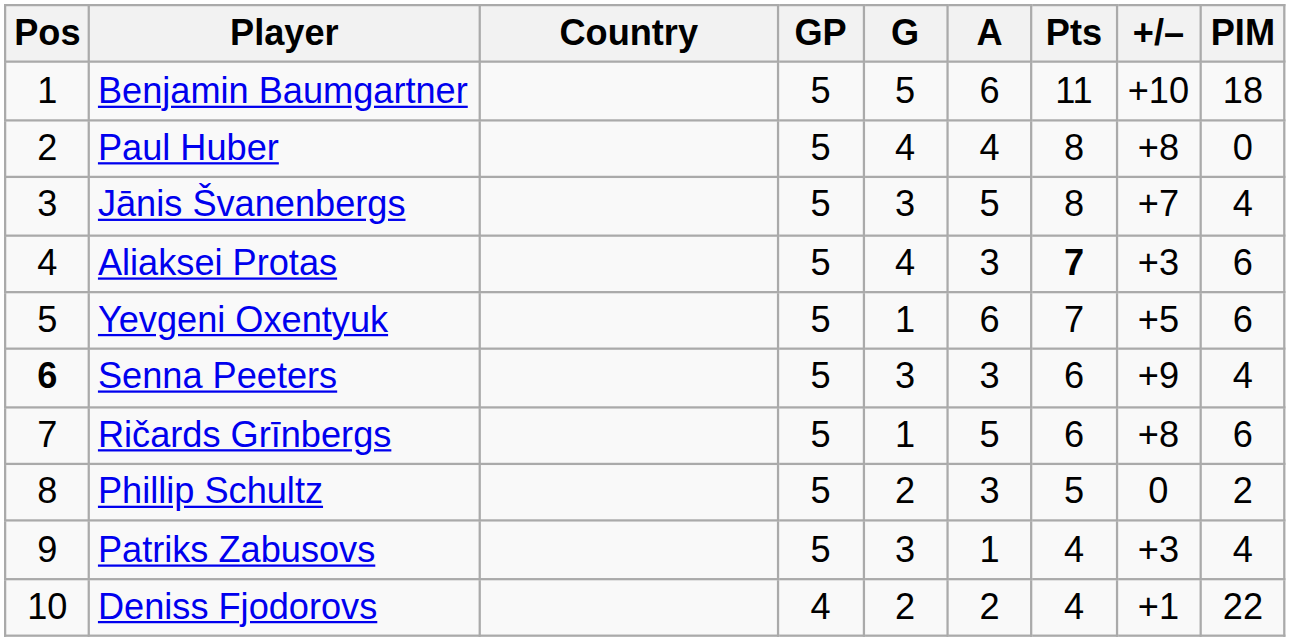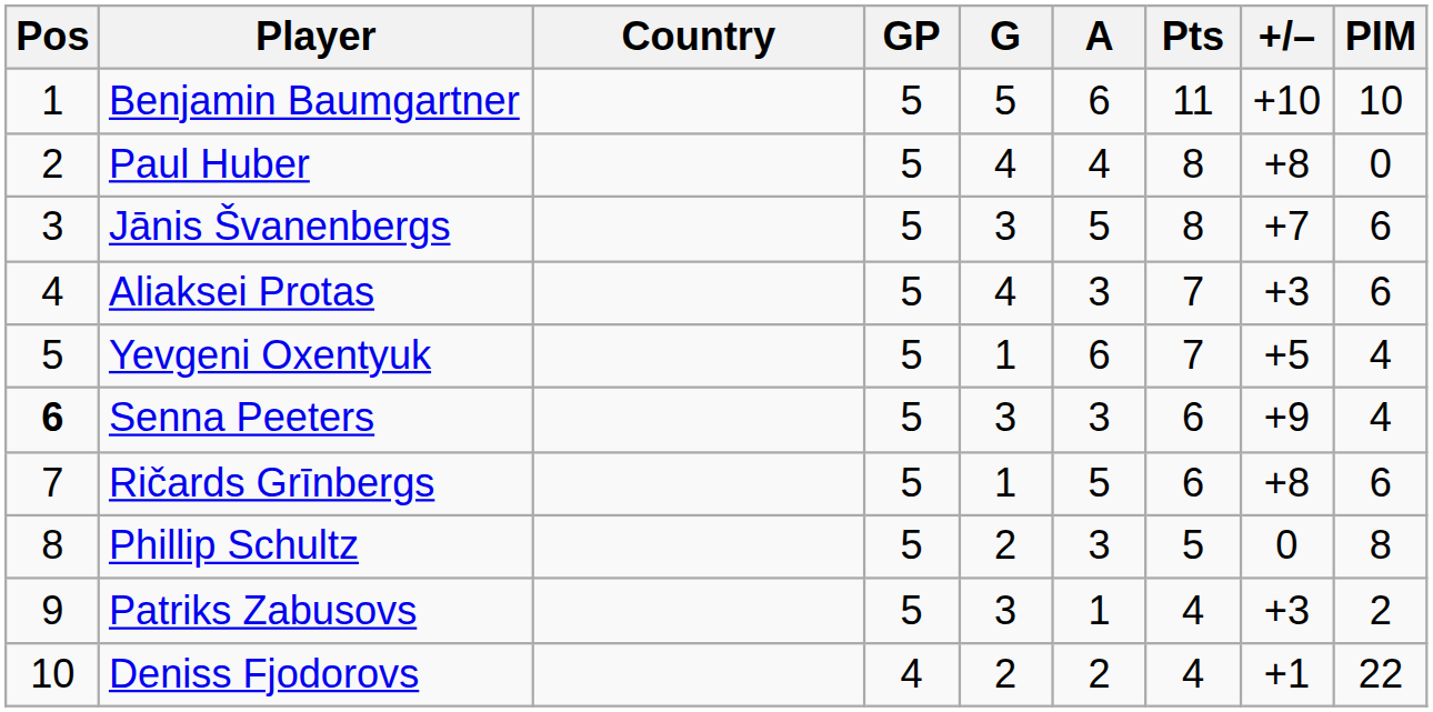 <table class="wikitable sortable" style="text-align: center;">
 <tr>
 <th width=30>Pos</th>
 <th width=165>Player</th>
 <th width=125>Country</th>
 <th width=30>GP</th>
 <th width=30>G</th>
 <th width=30>A</th>
 <th width=30>Pts</th>
 <th width=30>+/–</th>
 <th width=30>PIM</th>
 </tr>
 <tr>
 <td>1</td>
 <td align=left><a href='#'>Benjamin Baumgartner</a></td>
 <td align=left></td>
 <td>5</td>
 <td>5</td>
 <td>6</td>
 <td>11</td>
 <td>+10</td>
-<td>18</td>
+<td>10</td>
 </tr>
 <tr>
 <td>2</td>
 <td align=left><a href='#'>Paul Huber</a></td>
 <td align=left></td>
 <td>5</td>
 <td>4</td>
 <td>4</td>
 <td>8</td>
 <td>+8</td>
 <td>0</td>
 </tr>
 <tr>
 <td>3</td>
 <td align=left><a href='#'>Jānis Švanenbergs</a></td>
 <td align=left></td>
 <td>5</td>
 <td>3</td>
 <td>5</td>
 <td>8</td>
 <td>+7</td>
-<td>4</td>
+<td>6</td>
 </tr>
 <tr>
 <td>4</td>
 <td align=left><a href='#'>Aliaksei Protas</a></td>
 <td align=left></td>
 <td>5</td>
 <td>4</td>
 <td>3</td>
-<td><strong>7</strong></td>
+<td>7</td>
 <td>+3</td>
 <td>6</td>
 </tr>
 <tr>
 <td>5</td>
 <td align=left><a href='#'>Yevgeni Oxentyuk</a></td>
 <td align=left></td>
 <td>5</td>
 <td>1</td>
 <td>6</td>
 <td>7</td>
 <td>+5</td>
-<td>6</td>
+<td>4</td>
 </tr>
 <tr>
 <td><strong>6</strong></td>
 <td align=left><a href='#'>Senna Peeters</a></td>
 <td align=left></td>
 <td>5</td>
 <td>3</td>
 <td>3</td>
 <td>6</td>
 <td>+9</td>
 <td>4</td>
 </tr>
 <tr>
 <td>7</td>
 <td align=left><a href='#'>Ričards Grīnbergs</a></td>
 <td align=left></td>
 <td>5</td>
 <td>1</td>
 <td>5</td>
 <td>6</td>
 <td>+8</td>
 <td>6</td>
 </tr>
 <tr>
 <td>8</td>
 <td align=left><a href='#'>Phillip Schultz</a></td>
 <td align=left></td>
 <td>5</td>
 <td>2</td>
 <td>3</td>
 <td>5</td>
 <td>0</td>
-<td>2</td>
+<td>8</td>
 </tr>
 <tr>
 <td>9</td>
 <td align=left><a href='#'>Patriks Zabusovs</a></td>
 <td align=left></td>
 <td>5</td>
 <td>3</td>
 <td>1</td>
 <td>4</td>
 <td>+3</td>
-<td>4</td>
+<td>2</td>
 </tr>
 <tr>
 <td>10</td>
 <td align=left><a href='#'>Deniss Fjodorovs</a></td>
 <td align=left></td>
 <td>4</td>
 <td>2</td>
 <td>2</td>
 <td>4</td>
 <td>+1</td>
 <td>22</td>
 </tr>
 </table>
